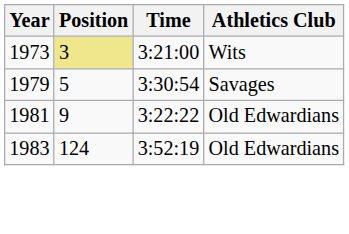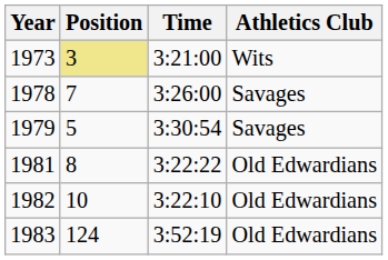 <table class="wikitable">
 <tr>
 <th>Year</th>
 <th>Position</th>
 <th>Time</th>
 <th>Athletics Club</th>
 </tr>
 <tr>
 <td>1973</td>
 <td style="background: khaki;">3</td>
 <td>3:21:00</td>
 <td>Wits</td>
 </tr>
 <tr>
+<td>1978</td>
+<td>7</td>
+<td>3:26:00</td>
+<td>Savages</td>
+</tr>
+<tr>
 <td>1979</td>
 <td>5</td>
 <td>3:30:54</td>
 <td>Savages</td>
 </tr>
 <tr>
 <td>1981</td>
-<td>9</td>
+<td>8</td>
 <td>3:22:22</td>
+<td>Old Edwardians</td>
+</tr>
+<tr>
+<td>1982</td>
+<td>10</td>
+<td>3:22:10</td>
 <td>Old Edwardians</td>
 </tr>
 <tr>
 <td>1983</td>
 <td>124</td>
 <td>3:52:19</td>
 <td>Old Edwardians</td>
 </tr>
 </table>
